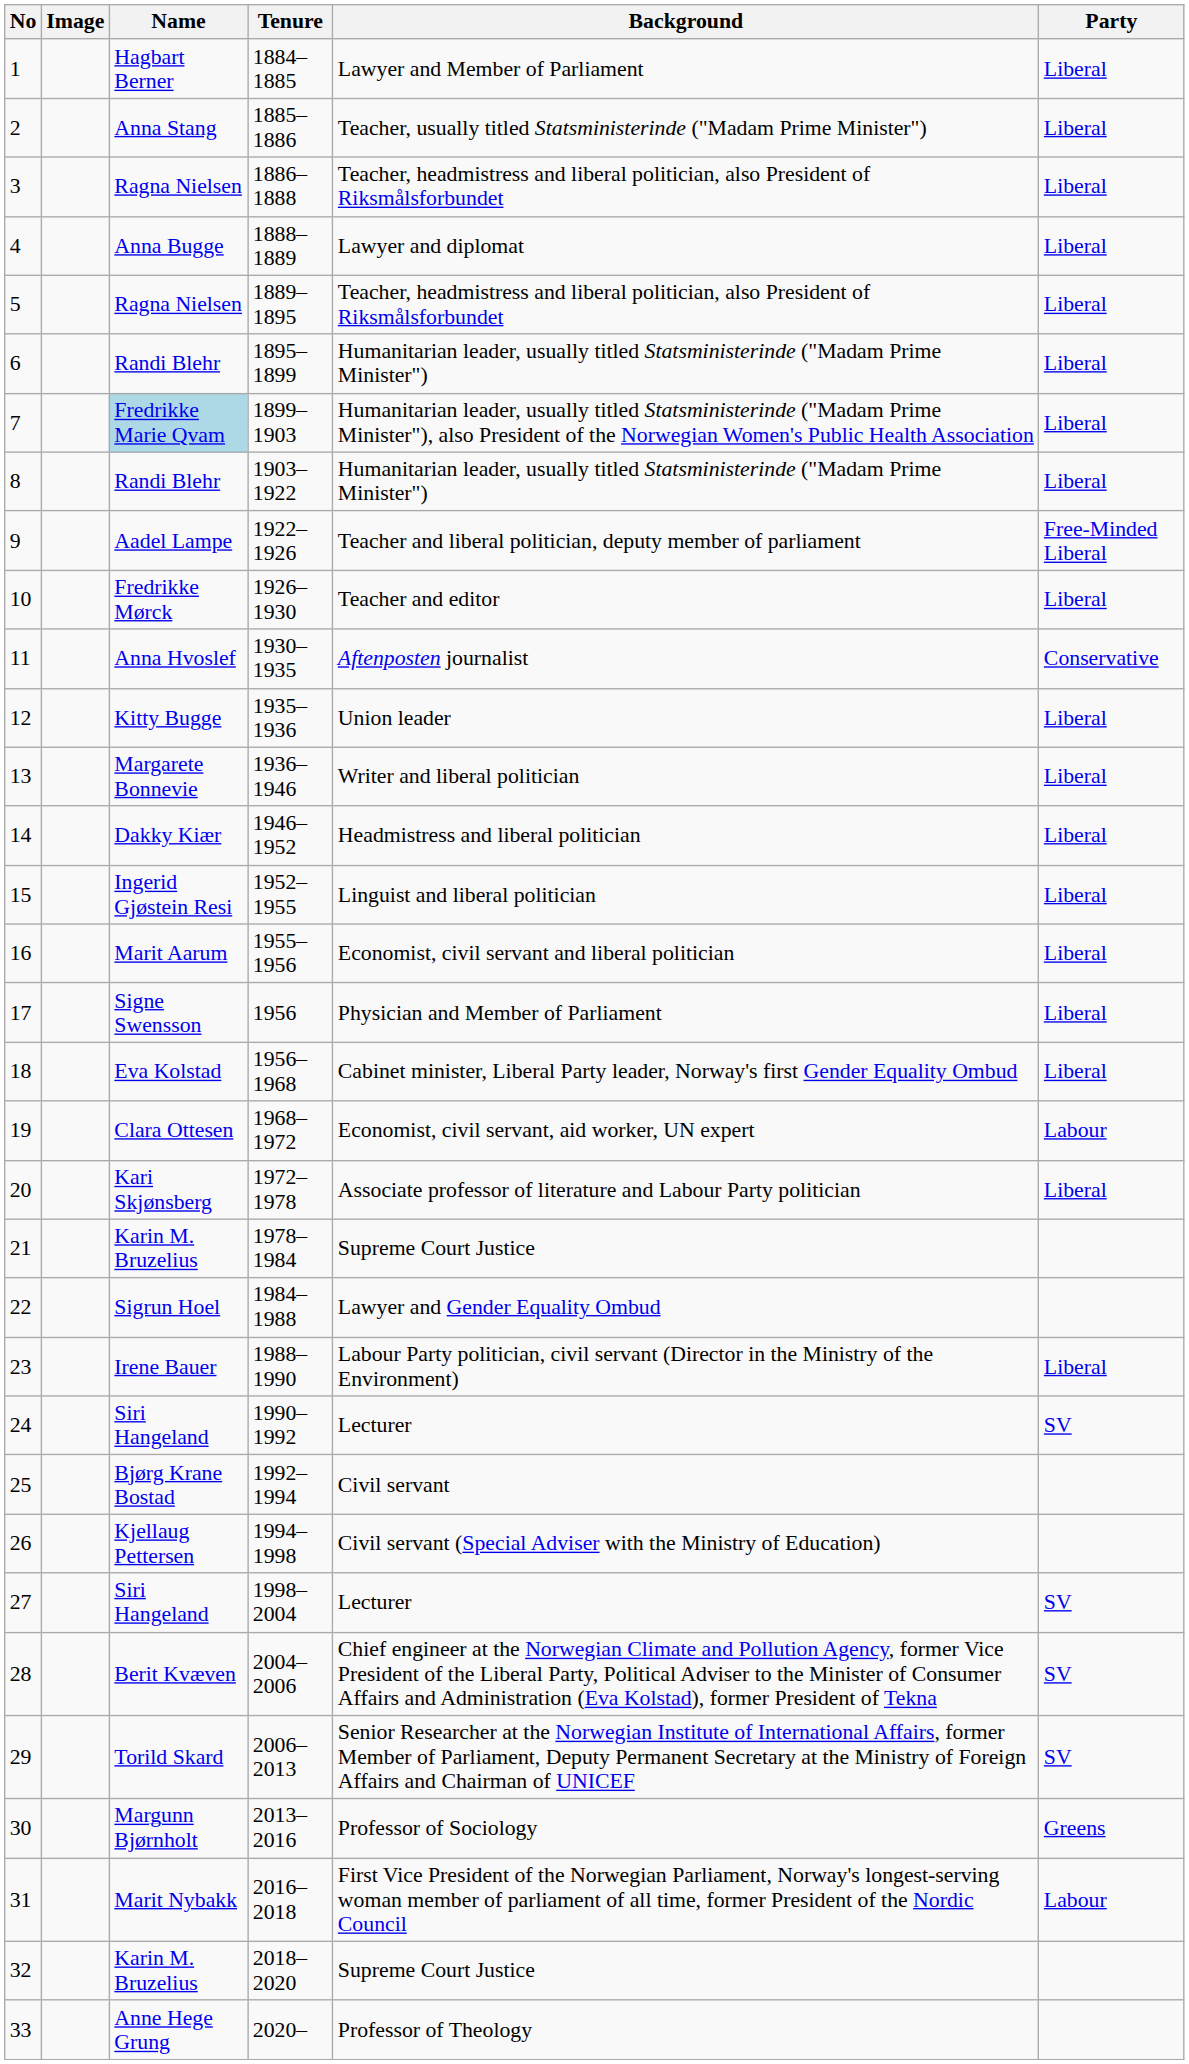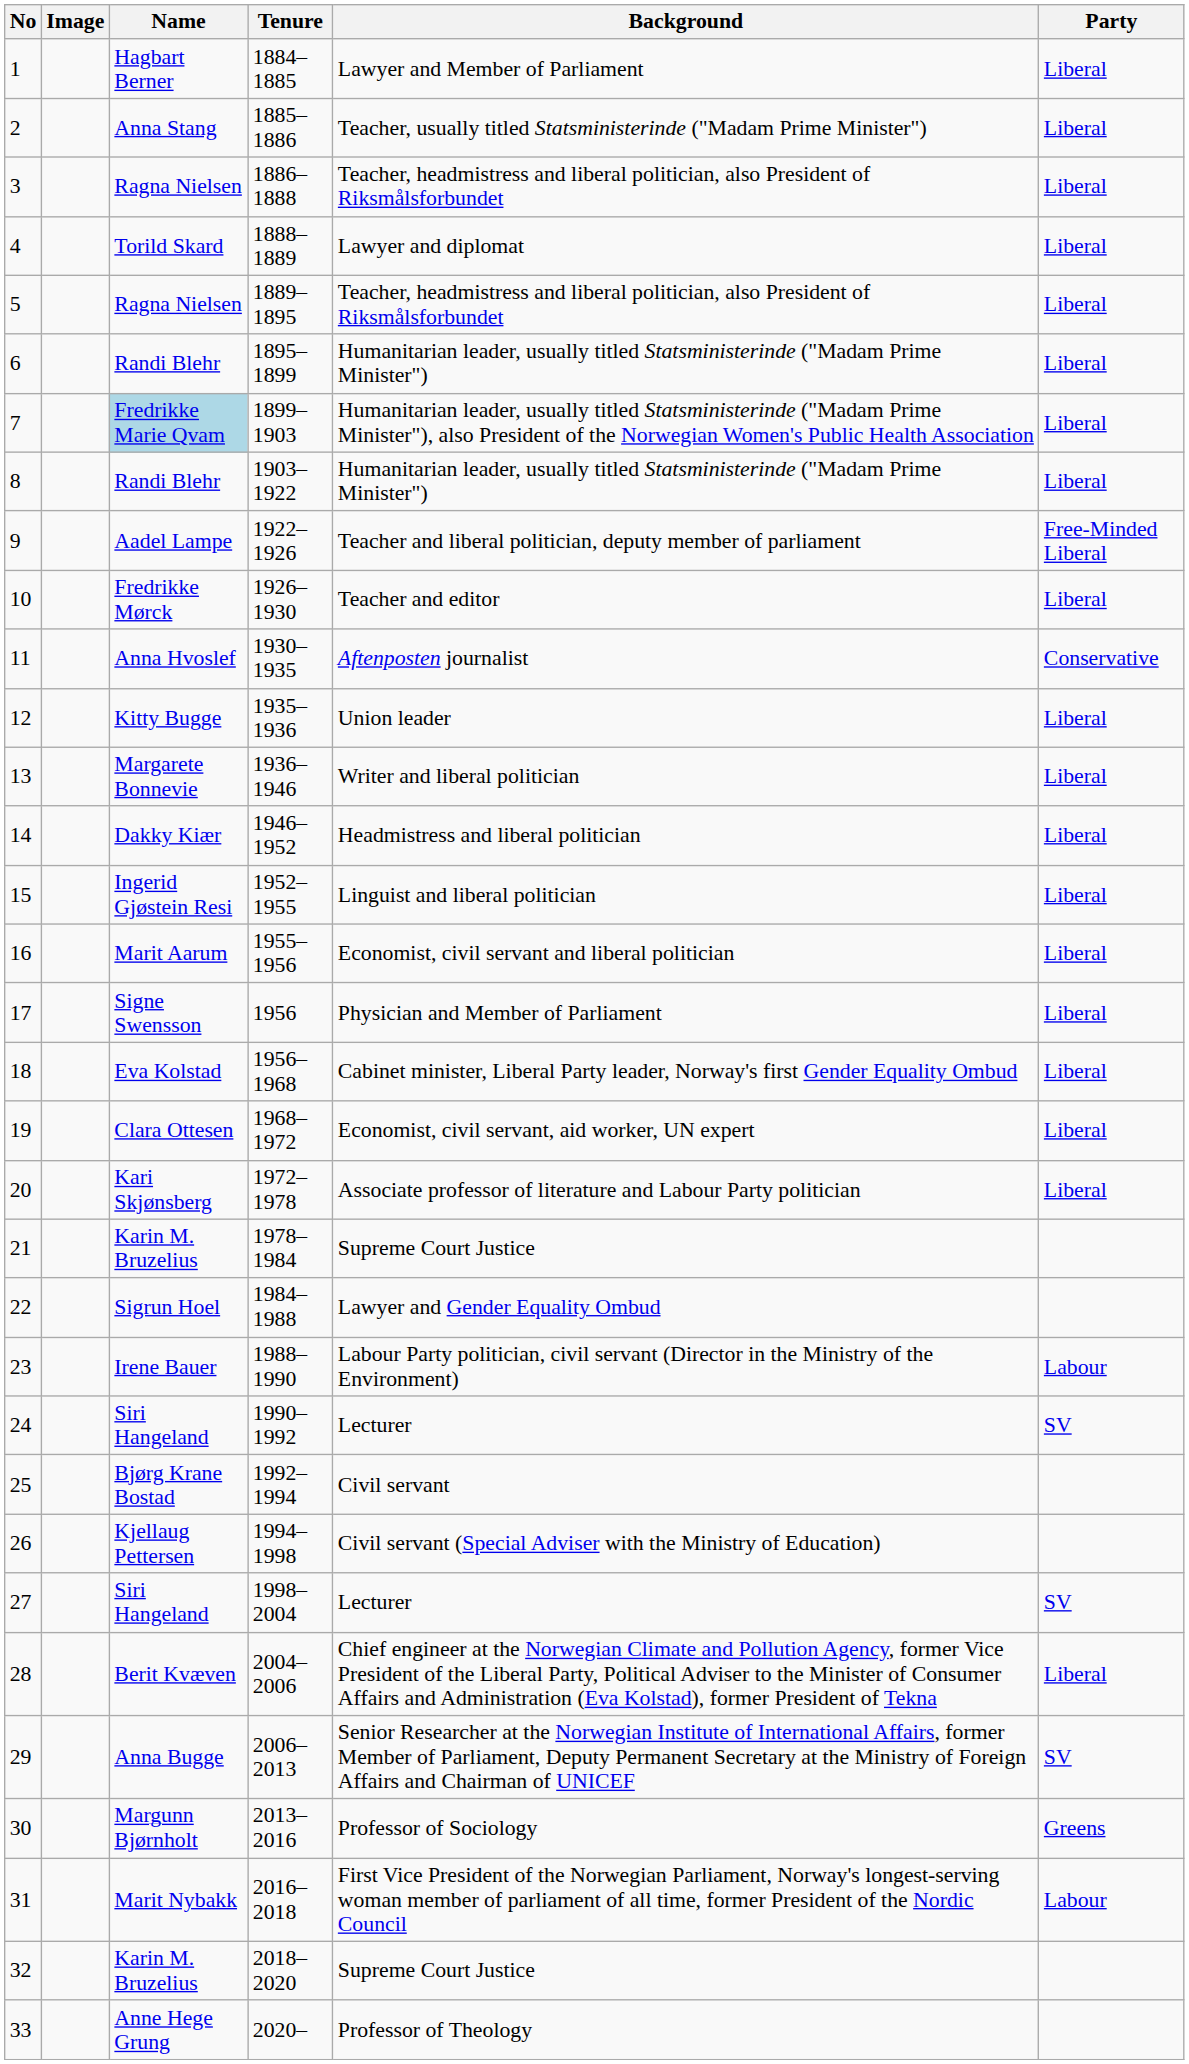 <table class="wikitable sortable" border="1">
 <tr>
 <th>No</th>
 <th>Image</th>
 <th>Name</th>
 <th>Tenure</th>
 <th>Background</th>
 <th>Party</th>
 </tr>
 <tr>
 <td>1</td>
 <td></td>
 <td><a href='#'>Hagbart Berner</a></td>
 <td>1884–1885</td>
 <td>Lawyer and Member of Parliament</td>
 <td><a href='#'>Liberal</a></td>
 </tr>
 <tr>
 <td>2</td>
 <td></td>
 <td><a href='#'>Anna Stang</a></td>
 <td>1885–1886</td>
 <td>Teacher, usually titled <em>Statsministerinde</em> ("Madam Prime Minister")</td>
 <td><a href='#'>Liberal</a></td>
 </tr>
 <tr>
 <td>3</td>
 <td></td>
 <td><a href='#'>Ragna Nielsen</a></td>
 <td>1886–1888</td>
 <td>Teacher, headmistress and liberal politician, also President of <a href='#'>Riksmålsforbundet</a></td>
 <td><a href='#'>Liberal</a></td>
 </tr>
 <tr>
 <td>4</td>
 <td></td>
-<td><a href='#'>Anna Bugge</a></td>
+<td><a href='#'>Torild Skard</a></td>
 <td>1888–1889</td>
 <td>Lawyer and diplomat</td>
 <td><a href='#'>Liberal</a></td>
 </tr>
 <tr>
 <td>5</td>
 <td></td>
 <td><a href='#'>Ragna Nielsen</a></td>
 <td>1889–1895</td>
 <td>Teacher, headmistress and liberal politician, also President of <a href='#'>Riksmålsforbundet</a></td>
 <td><a href='#'>Liberal</a></td>
 </tr>
 <tr>
 <td>6</td>
 <td></td>
 <td><a href='#'>Randi Blehr</a></td>
 <td>1895–1899</td>
 <td>Humanitarian leader, usually titled <em>Statsministerinde</em> ("Madam Prime Minister")</td>
 <td><a href='#'>Liberal</a></td>
 </tr>
 <tr>
 <td>7</td>
 <td></td>
 <td style="background: lightblue;"><a href='#'>Fredrikke Marie Qvam</a></td>
 <td>1899–1903</td>
 <td>Humanitarian leader, usually titled <em>Statsministerinde</em> ("Madam Prime Minister"), also President of the <a href='#'>Norwegian Women's Public Health Association</a></td>
 <td><a href='#'>Liberal</a></td>
 </tr>
 <tr>
 <td>8</td>
 <td></td>
 <td><a href='#'>Randi Blehr</a></td>
 <td>1903–1922</td>
 <td>Humanitarian leader, usually titled <em>Statsministerinde</em> ("Madam Prime Minister")</td>
 <td><a href='#'>Liberal</a></td>
 </tr>
 <tr>
 <td>9</td>
 <td></td>
 <td><a href='#'>Aadel Lampe</a></td>
 <td>1922–1926</td>
 <td>Teacher and liberal politician, deputy member of parliament</td>
 <td><a href='#'>Free-Minded Liberal</a></td>
 </tr>
 <tr>
 <td>10</td>
 <td></td>
 <td><a href='#'>Fredrikke Mørck</a></td>
 <td>1926–1930</td>
 <td>Teacher and editor</td>
 <td><a href='#'>Liberal</a></td>
 </tr>
 <tr>
 <td>11</td>
 <td></td>
 <td><a href='#'>Anna Hvoslef</a></td>
 <td>1930–1935</td>
 <td><em><a href='#'>Aftenposten</a></em> journalist</td>
 <td><a href='#'>Conservative</a></td>
 </tr>
 <tr>
 <td>12</td>
 <td></td>
 <td><a href='#'>Kitty Bugge</a></td>
 <td>1935–1936</td>
 <td>Union leader</td>
 <td><a href='#'>Liberal</a></td>
 </tr>
 <tr>
 <td>13</td>
 <td></td>
 <td><a href='#'>Margarete Bonnevie</a></td>
 <td>1936–1946</td>
 <td>Writer and liberal politician</td>
 <td><a href='#'>Liberal</a></td>
 </tr>
 <tr>
 <td>14</td>
 <td></td>
 <td><a href='#'>Dakky Kiær</a></td>
 <td>1946–1952</td>
 <td>Headmistress and liberal politician</td>
 <td><a href='#'>Liberal</a></td>
 </tr>
 <tr>
 <td>15</td>
 <td></td>
 <td><a href='#'>Ingerid Gjøstein Resi</a></td>
 <td>1952–1955</td>
 <td>Linguist and liberal politician</td>
 <td><a href='#'>Liberal</a></td>
 </tr>
 <tr>
 <td>16</td>
 <td></td>
 <td><a href='#'>Marit Aarum</a></td>
 <td>1955–1956</td>
 <td>Economist, civil servant and liberal politician</td>
 <td><a href='#'>Liberal</a></td>
 </tr>
 <tr>
 <td>17</td>
 <td></td>
 <td><a href='#'>Signe Swensson</a></td>
 <td>1956</td>
 <td>Physician and Member of Parliament</td>
 <td><a href='#'>Liberal</a></td>
 </tr>
 <tr>
 <td>18</td>
 <td></td>
 <td><a href='#'>Eva Kolstad</a></td>
 <td>1956–1968</td>
 <td>Cabinet minister, Liberal Party leader, Norway's first <a href='#'>Gender Equality Ombud</a></td>
 <td><a href='#'>Liberal</a></td>
 </tr>
 <tr>
 <td>19</td>
 <td></td>
 <td><a href='#'>Clara Ottesen</a></td>
 <td>1968–1972</td>
 <td>Economist, civil servant, aid worker, UN expert</td>
-<td><a href='#'>Labour</a></td>
+<td><a href='#'>Liberal</a></td>
 </tr>
 <tr>
 <td>20</td>
 <td></td>
 <td><a href='#'>Kari Skjønsberg</a></td>
 <td>1972–1978</td>
 <td>Associate professor of literature and Labour Party politician</td>
 <td><a href='#'>Liberal</a></td>
 </tr>
 <tr>
 <td>21</td>
 <td></td>
 <td><a href='#'>Karin M. Bruzelius</a></td>
 <td>1978–1984</td>
 <td>Supreme Court Justice</td>
 <td></td>
 </tr>
 <tr>
 <td>22</td>
 <td></td>
 <td><a href='#'>Sigrun Hoel</a></td>
 <td>1984–1988</td>
 <td>Lawyer and <a href='#'>Gender Equality Ombud</a></td>
 <td></td>
 </tr>
 <tr>
 <td>23</td>
 <td></td>
 <td><a href='#'>Irene Bauer</a></td>
 <td>1988–1990</td>
 <td>Labour Party politician, civil servant (Director in the Ministry of the Environment)</td>
-<td><a href='#'>Liberal</a></td>
+<td><a href='#'>Labour</a></td>
 </tr>
 <tr>
 <td>24</td>
 <td></td>
 <td><a href='#'>Siri Hangeland</a></td>
 <td>1990–1992</td>
 <td>Lecturer</td>
 <td><a href='#'>SV</a></td>
 </tr>
 <tr>
 <td>25</td>
 <td></td>
 <td><a href='#'>Bjørg Krane Bostad</a></td>
 <td>1992–1994</td>
 <td>Civil servant</td>
 <td></td>
 </tr>
 <tr>
 <td>26</td>
 <td></td>
 <td><a href='#'>Kjellaug Pettersen</a></td>
 <td>1994–1998</td>
 <td>Civil servant (<a href='#'>Special Adviser</a> with the Ministry of Education)</td>
 <td></td>
 </tr>
 <tr>
 <td>27</td>
 <td></td>
 <td><a href='#'>Siri Hangeland</a></td>
 <td>1998–2004</td>
 <td>Lecturer</td>
 <td><a href='#'>SV</a></td>
 </tr>
 <tr>
 <td>28</td>
 <td></td>
 <td><a href='#'>Berit Kvæven</a></td>
 <td>2004–2006</td>
 <td>Chief engineer at the <a href='#'>Norwegian Climate and Pollution Agency</a>, former Vice President of the Liberal Party, Political Adviser to the Minister of Consumer Affairs and Administration (<a href='#'>Eva Kolstad</a>), former President of <a href='#'>Tekna</a></td>
-<td><a href='#'>SV</a></td>
+<td><a href='#'>Liberal</a></td>
 </tr>
 <tr>
 <td>29</td>
 <td></td>
-<td><a href='#'>Torild Skard</a></td>
+<td><a href='#'>Anna Bugge</a></td>
 <td>2006–2013</td>
 <td>Senior Researcher at the <a href='#'>Norwegian Institute of International Affairs</a>, former Member of Parliament, Deputy Permanent Secretary at the Ministry of Foreign Affairs and Chairman of <a href='#'>UNICEF</a></td>
 <td><a href='#'>SV</a></td>
 </tr>
 <tr>
 <td>30</td>
 <td></td>
 <td><a href='#'>Margunn Bjørnholt</a></td>
 <td>2013–2016</td>
 <td>Professor of Sociology</td>
 <td><a href='#'>Greens</a></td>
 </tr>
 <tr>
 <td>31</td>
 <td></td>
 <td><a href='#'>Marit Nybakk</a></td>
 <td>2016–2018</td>
 <td>First Vice President of the Norwegian Parliament, Norway's longest-serving woman member of parliament of all time, former President of the <a href='#'>Nordic Council</a></td>
 <td><a href='#'>Labour</a></td>
 </tr>
 <tr>
 <td>32</td>
 <td></td>
 <td><a href='#'>Karin M. Bruzelius</a></td>
 <td>2018–2020</td>
 <td>Supreme Court Justice</td>
 <td></td>
 </tr>
 <tr>
 <td>33</td>
 <td></td>
 <td><a href='#'>Anne Hege Grung</a></td>
 <td>2020–</td>
 <td>Professor of Theology</td>
 <td></td>
 </tr>
 </table>
